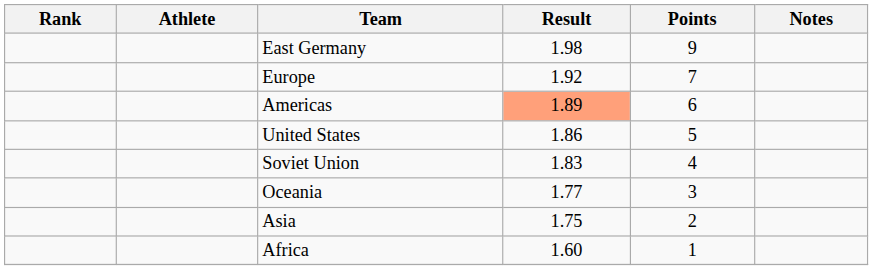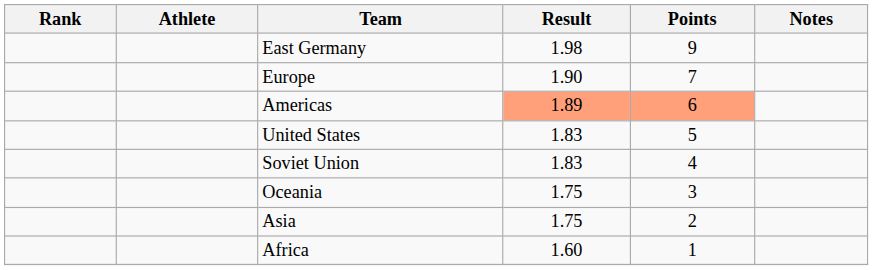 <table class="wikitable sortable" style="text-align:center" width="60%">
 <tr>
 <th>Rank</th>
 <th>Athlete</th>
 <th>Team</th>
 <th>Result</th>
 <th>Points</th>
 <th>Notes</th>
 </tr>
 <tr>
 <td></td>
 <td align="left"></td>
 <td align=left>East Germany</td>
 <td>1.98</td>
 <td>9</td>
 <td></td>
 </tr>
 <tr>
 <td></td>
 <td align="left"></td>
 <td align=left>Europe</td>
-<td>1.92</td>
+<td>1.90</td>
 <td>7</td>
 <td></td>
 </tr>
 <tr>
 <td></td>
 <td align="left"></td>
 <td align=left>Americas</td>
 <td style="background: lightsalmon;">1.89</td>
-<td>6</td>
+<td style="background: lightsalmon;">6</td>
 <td></td>
 </tr>
 <tr>
 <td></td>
 <td align="left"></td>
 <td align=left>United States</td>
-<td>1.86</td>
+<td>1.83</td>
 <td>5</td>
 <td></td>
 </tr>
 <tr>
 <td></td>
 <td align="left"></td>
 <td align=left>Soviet Union</td>
 <td>1.83</td>
 <td>4</td>
 <td></td>
 </tr>
 <tr>
 <td></td>
 <td align="left"></td>
 <td align=left>Oceania</td>
-<td>1.77</td>
+<td>1.75</td>
 <td>3</td>
 <td></td>
 </tr>
 <tr>
 <td></td>
 <td align="left"></td>
 <td align=left>Asia</td>
 <td>1.75</td>
 <td>2</td>
 <td></td>
 </tr>
 <tr>
 <td></td>
 <td align="left"></td>
 <td align=left>Africa</td>
 <td>1.60</td>
 <td>1</td>
 <td></td>
 </tr>
 <tr>
 </tr>
 </table>
